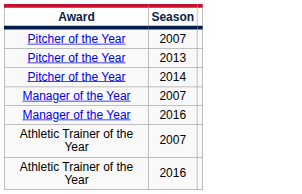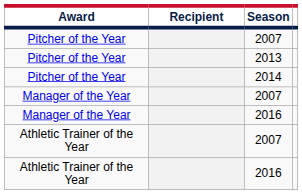 <table class="wikitable sortable plainrowheaders" style="text-align:center">
 <tr>
 <th width="185px" scope="col" style="background-color:#ffffff; border-top:#c8102e 5px solid; border-bottom:#071d49 5px solid; color:#071d49">Award</th>
+<th width="120px" scope="col" style="background-color:#ffffff; border-top:#c8102e 5px solid; border-bottom:#071d49 5px solid; color:#071d49">Recipient</th>
 <th scope="col" style="background-color:#ffffff; border-top:#c8102e 5px solid; border-bottom:#071d49 5px solid; color:#071d49">Season</th>
 <th class="unsortable" scope="col" style="background-color:#ffffff; border-top:#c8102e 5px solid; border-bottom:#071d49 5px solid; color:#071d49"></th>
 </tr>
 <tr>
 <td><a href='#'>Pitcher of the Year</a></td>
+<th scope="row" style="text-align:center"></th>
 <td>2007</td>
 <td></td>
 </tr>
 <tr>
 <td><a href='#'>Pitcher of the Year</a></td>
+<th scope="row" style="text-align:center"></th>
 <td>2013</td>
 <td></td>
 </tr>
 <tr>
 <td><a href='#'>Pitcher of the Year</a></td>
+<th scope="row" style="text-align:center"></th>
 <td>2014</td>
 <td></td>
 </tr>
 <tr>
 <td><a href='#'>Manager of the Year</a></td>
+<th scope="row" style="text-align:center"></th>
 <td>2007</td>
 <td></td>
 </tr>
 <tr>
 <td><a href='#'>Manager of the Year</a></td>
+<th scope="row" style="text-align:center"></th>
 <td>2016</td>
 <td></td>
 </tr>
 <tr>
 <td>Athletic Trainer of the Year</td>
+<th scope="row" style="text-align:center"></th>
 <td>2007</td>
 <td></td>
 </tr>
 <tr>
 <td>Athletic Trainer of the Year</td>
+<th scope="row" style="text-align:center"></th>
 <td>2016</td>
 <td></td>
 </tr>
 </table>
